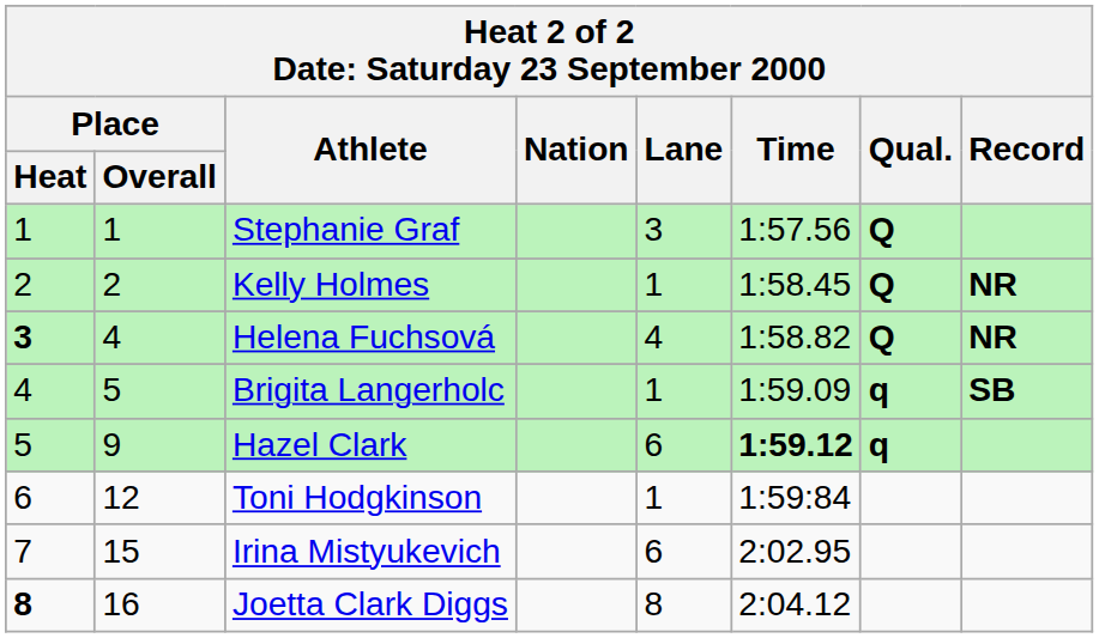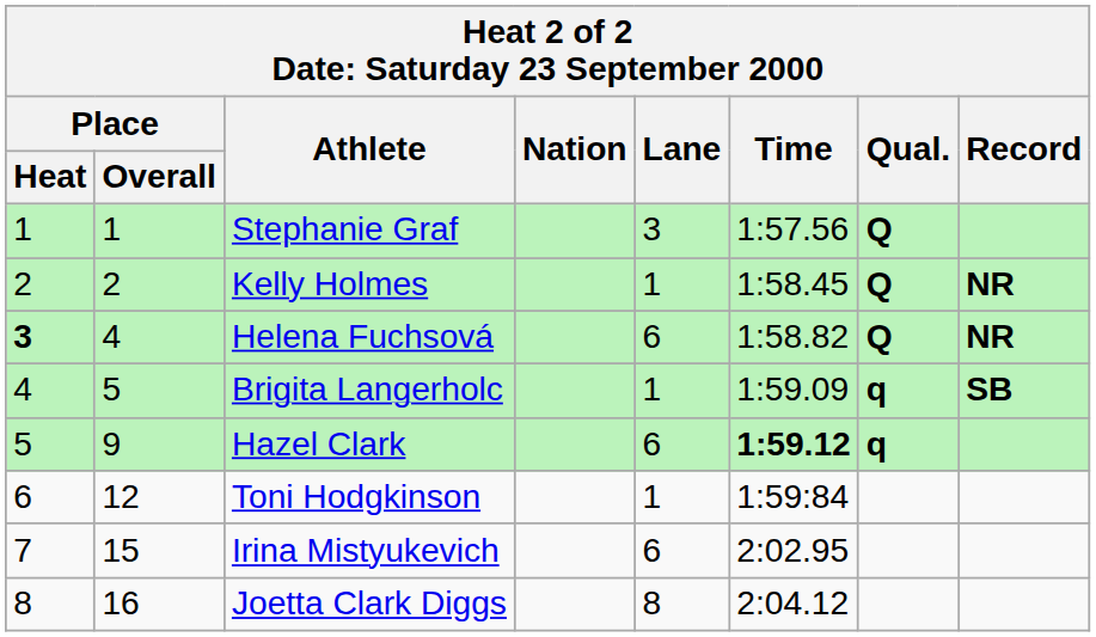 <table class="wikitable sortable">
 <tr>
 <th colspan=9>Heat 2 of 2 <br> Date: Saturday 23 September 2000 <br></th>
 </tr>
 <tr>
 <th colspan=2>Place</th>
 <th rowspan=2>Athlete</th>
 <th rowspan=2>Nation</th>
 <th rowspan=2>Lane</th>
 <th rowspan=2>Time</th>
 <th rowspan=2>Qual.</th>
 <th rowspan=2>Record</th>
 </tr>
 <tr>
 <th>Heat</th>
 <th>Overall</th>
 </tr>
 <tr bgcolor = "bbf3bb">
 <td>1</td>
 <td>1</td>
 <td align="left"><a href='#'>Stephanie Graf</a></td>
 <td align="left"></td>
 <td>3</td>
 <td>1:57.56</td>
 <td><strong>Q</strong></td>
 <td></td>
 </tr>
 <tr bgcolor = "bbf3bb">
 <td>2</td>
 <td>2</td>
 <td align="left"><a href='#'>Kelly Holmes</a></td>
 <td align="left"></td>
 <td>1</td>
 <td>1:58.45</td>
 <td><strong>Q</strong></td>
 <td><strong>NR</strong></td>
 </tr>
 <tr bgcolor = "bbf3bb">
 <td><strong>3</strong></td>
 <td>4</td>
 <td align="left"><a href='#'>Helena Fuchsová</a></td>
 <td align="left"></td>
-<td>4</td>
+<td>6</td>
 <td>1:58.82</td>
 <td><strong>Q </strong></td>
 <td><strong>NR</strong></td>
 </tr>
 <tr bgcolor = "bbf3bb">
 <td>4</td>
 <td>5</td>
 <td align="left"><a href='#'>Brigita Langerholc</a></td>
 <td align="left"></td>
 <td>1</td>
 <td>1:59.09</td>
 <td><strong>q</strong></td>
 <td><strong>SB</strong></td>
 </tr>
 <tr bgcolor = "bbf3bb">
 <td>5</td>
 <td>9</td>
 <td align="left"><a href='#'>Hazel Clark</a></td>
 <td align="left"></td>
 <td>6</td>
 <td><strong>1:59.12</strong></td>
 <td><strong>q</strong></td>
 <td></td>
 </tr>
 <tr>
 <td>6</td>
 <td>12</td>
 <td align="left"><a href='#'>Toni Hodgkinson</a></td>
 <td align="left"></td>
 <td>1</td>
 <td>1:59:84</td>
 <td></td>
 <td></td>
 </tr>
 <tr>
 <td>7</td>
 <td>15</td>
 <td align="left"><a href='#'>Irina Mistyukevich</a></td>
 <td align="left"></td>
 <td>6</td>
 <td>2:02.95</td>
 <td></td>
 <td></td>
 </tr>
 <tr>
-<td><strong>8</strong></td>
+<td>8</td>
 <td>16</td>
 <td align="left"><a href='#'>Joetta Clark Diggs</a></td>
 <td align="left"></td>
 <td>8</td>
 <td>2:04.12</td>
 <td></td>
 <td></td>
 </tr>
 </table>
